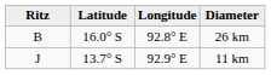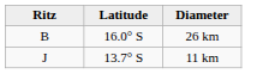 <table class="wikitable">
 <tr>
 <th width="25%" style="background:#eeeeee;">Ritz</th>
 <th width="25%" style="background:#eeeeee;">Latitude</th>
-<th width="25%" style="background:#eeeeee;">Longitude</th>
 <th width="25%" style="background:#eeeeee;">Diameter</th>
 </tr>
 <tr>
 <td align="center">B</td>
 <td align="center">16.0° S</td>
-<td align="center">92.8° E</td>
 <td align="center">26 km</td>
 </tr>
 <tr>
 <td align="center">J</td>
 <td align="center">13.7° S</td>
-<td align="center">92.9° E</td>
 <td align="center">11 km</td>
 </tr>
 </table>
